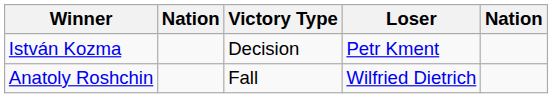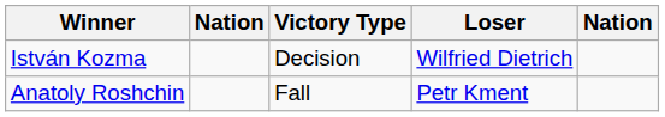 <table class="wikitable sortable" style="text-align:left;">
 <tr>
 <th>Winner</th>
 <th>Nation</th>
 <th>Victory Type</th>
 <th>Loser</th>
 <th>Nation</th>
 </tr>
 <tr>
 <td><a href='#'>István Kozma</a></td>
 <td></td>
 <td>Decision</td>
-<td><a href='#'>Petr Kment</a></td>
+<td><a href='#'>Wilfried Dietrich</a></td>
 <td></td>
 </tr>
 <tr>
 <td><a href='#'>Anatoly Roshchin</a></td>
 <td></td>
 <td>Fall</td>
-<td><a href='#'>Wilfried Dietrich</a></td>
+<td><a href='#'>Petr Kment</a></td>
 <td></td>
 </tr>
 </table>
